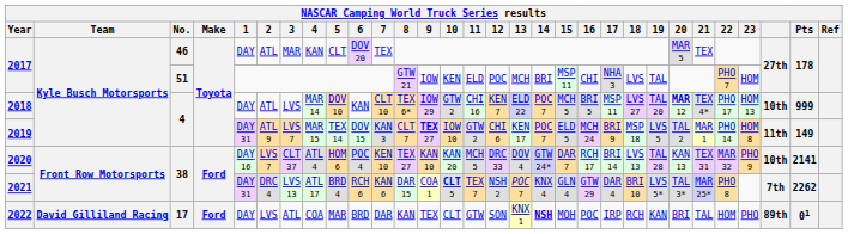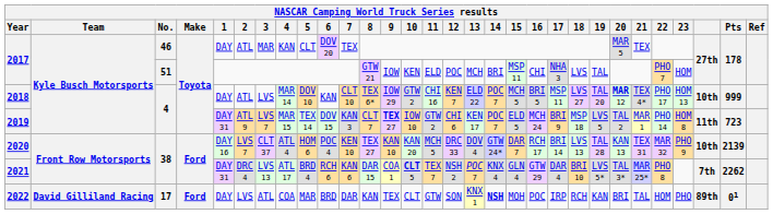 <table class="wikitable" style="text-align:center; font-size:75%">
 <tr>
 <th colspan=45><a href='#'>NASCAR Camping World Truck Series</a> results</th>
 </tr>
 <tr>
 <th>Year</th>
 <th>Team</th>
 <th>No.</th>
 <th>Make</th>
 <th>1</th>
 <th>2</th>
 <th>3</th>
 <th>4</th>
 <th>5</th>
 <th>6</th>
 <th>7</th>
 <th>8</th>
 <th>9</th>
 <th>10</th>
 <th>11</th>
 <th>12</th>
 <th>13</th>
 <th>14</th>
 <th>15</th>
 <th>16</th>
 <th>17</th>
 <th>18</th>
 <th>19</th>
 <th>20</th>
 <th>21</th>
 <th>22</th>
 <th>23</th>
 <th></th>
 <th>Pts</th>
 <th>Ref</th>
 </tr>
 <tr>
 <th rowspan=2><a href='#'>2017</a></th>
 <th rowspan=4><a href='#'>Kyle Busch Motorsports</a></th>
 <th>46</th>
 <th rowspan=4><a href='#'>Toyota</a></th>
 <td><a href='#'>DAY</a></td>
 <td><a href='#'>ATL</a></td>
 <td><a href='#'>MAR</a></td>
 <td><a href='#'>KAN</a></td>
 <td><a href='#'>CLT</a></td>
 <td style="background:#EFCFFF;"><a href='#'>DOV</a><br><small>20</small></td>
 <td><a href='#'>TEX</a></td>
 <td colspan=12></td>
 <td style="background:#DFDFDF;"><a href='#'>MAR</a><br><small>5</small></td>
 <td><a href='#'>TEX</a></td>
 <td colspan=2></td>
 <th rowspan=2>27th</th>
 <th rowspan=2>178</th>
 <th rowspan=2></th>
 </tr>
 <tr>
 <th>51</th>
 <td colspan=7></td>
 <td style="background:#EFCFFF;"><a href='#'>GTW</a><br><small>21</small></td>
 <td><a href='#'>IOW</a></td>
 <td><a href='#'>KEN</a></td>
 <td><a href='#'>ELD</a></td>
 <td><a href='#'>POC</a></td>
 <td><a href='#'>MCH</a></td>
 <td><a href='#'>BRI</a></td>
 <td style="background:#DFFFDF;"><a href='#'>MSP</a><br><small>11</small></td>
 <td><a href='#'>CHI</a></td>
 <td style="background:#DFDFDF;"><a href='#'>NHA</a><br><small>3</small></td>
 <td><a href='#'>LVS</a></td>
 <td><a href='#'>TAL</a></td>
 <td colspan=2></td>
 <td style="background:#FFDF9F;"><a href='#'>PHO</a><br><small>7</small></td>
 <td><a href='#'>HOM</a></td>
 </tr>
 <tr>
 <th><a href='#'>2018</a></th>
 <th rowspan=2>4</th>
 <td><a href='#'>DAY</a></td>
 <td><a href='#'>ATL</a></td>
 <td><a href='#'>LVS</a></td>
 <td style="background:#DFFFDF;"><a href='#'>MAR</a><br><small>14</small></td>
 <td style="background:#FFDF9F;"><a href='#'>DOV</a><br><small>10</small></td>
 <td><a href='#'>KAN</a></td>
 <td style="background:#FFDF9F;"><a href='#'>CLT</a><br><small>10</small></td>
 <td style="background:#FFDF9F;"><a href='#'>TEX</a><br><small>6*</small></td>
 <td style="background:#EFCFFF;"><a href='#'>IOW</a><br><small>29</small></td>
 <td style="background:#DFDFDF;"><a href='#'>GTW</a><br><small>2</small></td>
 <td style="background:#DFFFDF;"><a href='#'>CHI</a><br><small>16</small></td>
 <td style="background:#FFDF9F;"><a href='#'>KEN</a><br><small>7</small></td>
 <td style="background:#CFCFFF;"><a href='#'>ELD</a><br><small>22</small></td>
 <td style="background:#FFDF9F;"><a href='#'>POC</a><br><small>7</small></td>
 <td style="background:#DFDFDF;"><a href='#'>MCH</a><br><small>5</small></td>
 <td style="background:#DFDFDF;"><a href='#'>BRI</a><br><small>5</small></td>
 <td style="background:#DFFFDF;"><a href='#'>MSP</a><br><small>11</small></td>
 <td style="background:#EFCFFF;"><a href='#'>LVS</a><br><small>27</small></td>
 <td style="background:#EFCFFF;"><a href='#'>TAL</a><br><small>20</small></td>
 <td style="background:#DFFFDF;"><strong><a href='#'>MAR</a></strong><br><small>12</small></td>
 <td style="background:#DFDFDF;"><a href='#'>TEX</a><br><small>4*</small></td>
 <td style="background:#DFFFDF;"><a href='#'>PHO</a><br><small>17</small></td>
 <td style="background:#DFFFDF;"><a href='#'>HOM</a><br><small>13</small></td>
 <th>10th</th>
 <th>999</th>
 <th></th>
 </tr>
 <tr>
 <th><a href='#'>2019</a></th>
 <td style="background:#EFCFFF;"><a href='#'>DAY</a><br><small>31</small></td>
 <td style="background:#FFDF9F;"><a href='#'>ATL</a><br><small>9</small></td>
 <td style="background:#FFDF9F;"><a href='#'>LVS</a><br><small>7</small></td>
 <td style="background:#DFFFDF;"><a href='#'>MAR</a><br><small>15</small></td>
 <td style="background:#DFFFDF;"><a href='#'>TEX</a><br><small>14</small></td>
 <td style="background:#DFFFDF;"><a href='#'>DOV</a><br><small>15</small></td>
 <td style="background:#DFDFDF;"><a href='#'>KAN</a><br><small>3</small></td>
 <td style="background:#FFDF9F;"><a href='#'>CLT</a><br><small>7</small></td>
 <td style="background:#EFCFFF;"><strong><a href='#'>TEX</a></strong><br><small>27</small></td>
 <td style="background:#FFDF9F;"><a href='#'>IOW</a><br><small>10</small></td>
 <td style="background:#DFDFDF;"><a href='#'>GTW</a><br><small>2</small></td>
 <td style="background:#FFDF9F;"><a href='#'>CHI</a><br><small>6</small></td>
 <td style="background:#DFFFDF;"><a href='#'>KEN</a><br><small>17</small></td>
 <td style="background:#FFDF9F;"><a href='#'>POC</a><br><small>7</small></td>
 <td style="background:#DFDFDF;"><a href='#'>ELD</a><br><small>5</small></td>
 <td style="background:#EFCFFF;"><a href='#'>MCH</a><br><small>24</small></td>
 <td style="background:#FFDF9F;"><a href='#'>BRI</a><br><small>9</small></td>
 <td style="background:#DFFFDF;"><a href='#'>MSP</a><br><small>18</small></td>
 <td style="background:#DFDFDF;"><a href='#'>LVS</a><br><small>5</small></td>
 <td style="background:#DFDFDF;"><a href='#'>TAL</a><br><small>2</small></td>
 <td style="background:#FFFFBF;"><a href='#'>MAR</a><br><small>1</small></td>
 <td style="background:#DFFFDF;"><a href='#'>PHO</a><br><small>14</small></td>
 <td style="background:#FFDF9F;"><a href='#'>HOM</a><br><small>8</small></td>
 <th>11th</th>
-<th>149</th>
+<th>723</th>
 <th></th>
 </tr>
 <tr>
 <th><a href='#'>2020</a></th>
 <th rowspan=2><a href='#'>Front Row Motorsports</a></th>
 <th rowspan=2>38</th>
 <th rowspan=2><a href='#'>Ford</a></th>
 <td style="background:#DFFFDF;"><a href='#'>DAY</a><br><small>16</small></td>
 <td style="background:#FFDF9F;"><a href='#'>LVS</a><br><small>7</small></td>
 <td style="background:#EFCFFF;"><a href='#'>CLT</a><br><small>37</small></td>
 <td style="background:#DFDFDF;"><a href='#'>ATL</a><br><small>4</small></td>
 <td style="background:#FFDF9F;"><a href='#'>HOM</a><br><small>6</small></td>
 <td style="background:#DFDFDF;"><a href='#'>POC</a><br><small>4</small></td>
 <td style="background:#FFDF9F;"><a href='#'>KEN</a><br><small>10</small></td>
 <td style="background:#EFCFFF;"><a href='#'>TEX</a><br><small>27</small></td>
 <td style="background:#FFDF9F;"><a href='#'>KAN</a><br><small>10</small></td>
 <td style="background:#DFFFDF;"><a href='#'>KAN</a><br><small>20</small></td>
 <td style="background:#DFDFDF;"><a href='#'>MCH</a><br><small>5</small></td>
 <td style="background:#EFCFFF;"><a href='#'>DRC</a><br><small>33</small></td>
 <td style="background:#DFDFDF;"><a href='#'>DOV</a><br><small>4</small></td>
 <td style="background:#CFCFFF;"><a href='#'>GTW</a><br><small>24*</small></td>
 <td style="background:#FFDF9F;"><a href='#'>DAR</a><br><small>7</small></td>
 <td style="background:#DFFFDF;"><a href='#'>RCH</a><br><small>17</small></td>
 <td style="background:#DFFFDF;"><a href='#'>BRI</a><br><small>14</small></td>
 <td style="background:#DFFFDF;"><a href='#'>LVS</a><br><small>13</small></td>
 <td style="background:#EFCFFF;"><a href='#'>TAL</a><br><small>28</small></td>
 <td style="background:#DFFFDF;"><a href='#'>KAN</a><br><small>13</small></td>
 <td style="background:#EFCFFF;"><a href='#'>TEX</a><br><small>31</small></td>
 <td style="background:#EFCFFF;"><a href='#'>MAR</a><br><small>32</small></td>
 <td style="background:#FFDF9F;"><a href='#'>PHO</a><br><small>9</small></td>
 <th>10th</th>
-<th>2141</th>
+<th>2139</th>
 <th></th>
 </tr>
 <tr>
 <th><a href='#'>2021</a></th>
 <td style="background:#EFCFFF;"><a href='#'>DAY</a><br><small>31</small></td>
 <td style="background:#DFDFDF;"><a href='#'>DRC</a><br><small>4</small></td>
 <td style="background:#DFFFDF;"><a href='#'>LVS</a><br><small>13</small></td>
 <td style="background:#DFFFDF;"><a href='#'>ATL</a><br><small>17</small></td>
 <td style="background:#DFDFDF;"><a href='#'>BRD</a><br><small>4</small></td>
 <td style="background:#FFDF9F;"><a href='#'>RCH</a><br><small>6</small></td>
 <td style="background:#FFDF9F;"><a href='#'>KAN</a><br><small>6</small></td>
 <td style="background:#DFFFDF;"><a href='#'>DAR</a><br><small>15</small></td>
 <td style="background:#FFFFBF;"><a href='#'>COA</a><br><small>1</small></td>
 <td style="background:#DFDFDF;"><strong><a href='#'>CLT</a></strong><br><small>5</small></td>
 <td style="background:#FFDF9F;"><a href='#'>TEX</a><br><small>7</small></td>
 <td style="background:#DFDFDF;"><a href='#'>NSH</a><br><small>2</small></td>
 <td style="background:#FFDF9F;"><em><a href='#'>POC</a></em><br><small>7</small></td>
 <td style="background:#DFDFDF;"><a href='#'>KNX</a><br><small>4</small></td>
 <td style="background:#DFDFDF;"><a href='#'>GLN</a><br><small>4</small></td>
 <td style="background:#EFCFFF;"><a href='#'>GTW</a><br><small>29</small></td>
 <td style="background:#DFDFDF;"><a href='#'>DAR</a><br><small>4</small></td>
 <td style="background:#FFDF9F;"><a href='#'>BRI</a><br><small>10</small></td>
 <td style="background:#DFDFDF;"><a href='#'>LVS</a><br><small>5*</small></td>
 <td style="background:#DFDFDF;"><a href='#'>TAL</a><br><small>3*</small></td>
 <td style="background:#CFCFFF;"><a href='#'>MAR</a><br><small>25*</small></td>
 <td style="background:#FFDF9F;"><a href='#'>PHO</a><br><small>8</small></td>
 <td></td>
 <th>7th</th>
 <th>2262</th>
 <th></th>
 </tr>
 <tr>
 <th><a href='#'>2022</a></th>
 <th><a href='#'>David Gilliland Racing</a></th>
 <th>17</th>
 <th><a href='#'>Ford</a></th>
 <td><a href='#'>DAY</a></td>
 <td><a href='#'>LVS</a></td>
 <td><a href='#'>ATL</a></td>
 <td><a href='#'>COA</a></td>
 <td><a href='#'>MAR</a></td>
 <td><a href='#'>BRD</a></td>
 <td><a href='#'>DAR</a></td>
 <td><a href='#'>KAN</a></td>
 <td><a href='#'>TEX</a></td>
 <td><a href='#'>CLT</a></td>
 <td><a href='#'>GTW</a></td>
 <td><a href='#'>SON</a></td>
 <td style="background:#FFFFBF;"><a href='#'>KNX</a><br><small>1</small></td>
 <td><strong><a href='#'>NSH</a></strong></td>
 <td><a href='#'>MOH</a></td>
 <td><a href='#'>POC</a></td>
 <td><a href='#'>IRP</a></td>
 <td><a href='#'>RCH</a></td>
 <td><a href='#'>KAN</a></td>
 <td><a href='#'>BRI</a></td>
 <td><a href='#'>TAL</a></td>
 <td><a href='#'>HOM</a></td>
 <td><a href='#'>PHO</a></td>
 <th>89th</th>
 <th>0<sup>1</sup></th>
 <th></th>
 </tr>
 </table>
